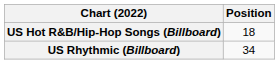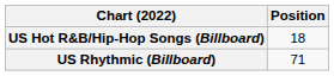 <table class="wikitable sortable plainrowheaders" style="text-align:center">
 <tr>
 <th scope="col">Chart (2022)</th>
 <th scope="col">Position</th>
 </tr>
 <tr>
 <th scope="row">US Hot R&B/Hip-Hop Songs (<em>Billboard</em>)</th>
 <td>18</td>
 </tr>
 <tr>
 <th scope="row">US Rhythmic (<em>Billboard</em>)</th>
-<td>34</td>
+<td>71</td>
 </tr>
 </table>
